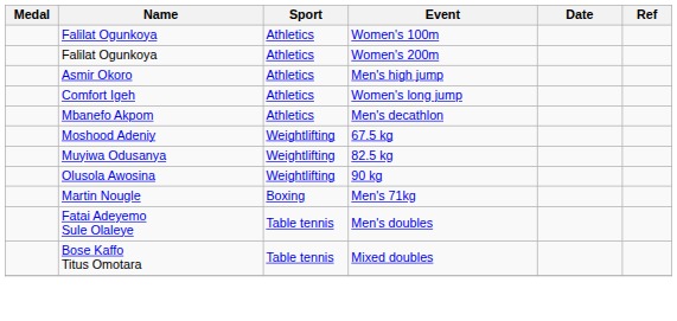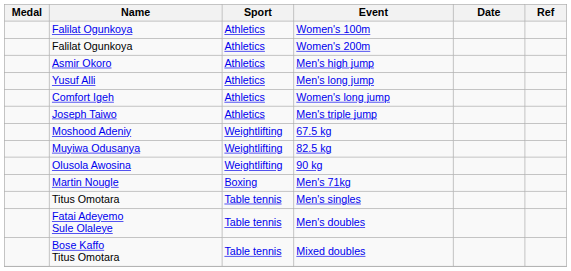 <table class="wikitable sortable" style="font-size:100%">
 <tr>
 <th width="60">Medal</th>
 <th width="250">Name</th>
 <th width="100">Sport</th>
 <th width="230">Event</th>
 <th width="100">Date</th>
 <th width="55">Ref</th>
 </tr>
 <tr>
 <td></td>
 <td><a href='#'>Falilat Ogunkoya</a></td>
 <td><a href='#'>Athletics</a></td>
 <td><a href='#'>Women's 100m</a></td>
 <td></td>
 <td></td>
 </tr>
 <tr>
 <td></td>
 <td>Falilat Ogunkoya</td>
 <td><a href='#'>Athletics</a></td>
 <td><a href='#'>Women's 200m</a></td>
 <td></td>
 <td></td>
 </tr>
 <tr>
 <td></td>
 <td><a href='#'>Asmir Okoro</a></td>
 <td><a href='#'>Athletics</a></td>
 <td><a href='#'>Men's high jump</a></td>
 <td></td>
 <td></td>
 </tr>
 <tr>
 <td></td>
+<td><a href='#'>Yusuf Alli</a></td>
+<td><a href='#'>Athletics</a></td>
+<td><a href='#'>Men's long jump</a></td>
+<td></td>
+<td></td>
+</tr>
+<tr>
+<td></td>
 <td><a href='#'>Comfort Igeh</a></td>
 <td><a href='#'>Athletics</a></td>
 <td><a href='#'>Women's long jump</a></td>
 <td></td>
 <td></td>
 </tr>
 <tr>
 <td></td>
-<td><a href='#'>Mbanefo Akpom</a></td>
+<td><a href='#'>Joseph Taiwo</a></td>
 <td><a href='#'>Athletics</a></td>
-<td><a href='#'>Men's decathlon</a></td>
+<td><a href='#'>Men's triple jump</a></td>
 <td></td>
 <td></td>
 </tr>
 <tr>
 <td></td>
 <td><a href='#'>Moshood Adeniy</a></td>
 <td><a href='#'>Weightlifting</a></td>
 <td><a href='#'>67.5 kg</a></td>
 <td></td>
 <td></td>
 </tr>
 <tr>
 <td></td>
 <td><a href='#'>Muyiwa Odusanya</a></td>
 <td><a href='#'>Weightlifting</a></td>
 <td><a href='#'>82.5 kg</a></td>
 <td></td>
 <td></td>
 </tr>
 <tr>
 <td></td>
 <td><a href='#'>Olusola Awosina</a></td>
 <td><a href='#'>Weightlifting</a></td>
 <td><a href='#'>90 kg</a></td>
 <td></td>
 <td></td>
 </tr>
 <tr>
 <td></td>
 <td><a href='#'>Martin Nougle</a></td>
 <td><a href='#'>Boxing</a></td>
 <td><a href='#'>Men's 71kg</a></td>
 <td></td>
 <td></td>
 </tr>
 <tr>
 <td></td>
+<td>Titus Omotara</td>
+<td><a href='#'>Table tennis</a></td>
+<td><a href='#'>Men's singles</a></td>
+<td></td>
+<td></td>
+</tr>
+<tr>
+<td></td>
 <td><a href='#'>Fatai Adeyemo</a><br><a href='#'>Sule Olaleye</a></td>
 <td><a href='#'>Table tennis</a></td>
 <td><a href='#'>Men's doubles</a></td>
 <td></td>
 <td></td>
 </tr>
 <tr>
 <td></td>
 <td><a href='#'>Bose Kaffo</a><br>Titus Omotara</td>
 <td><a href='#'>Table tennis</a></td>
 <td><a href='#'>Mixed doubles</a></td>
 <td></td>
 <td></td>
 </tr>
 <tr>
 </tr>
 </table>
